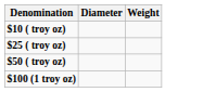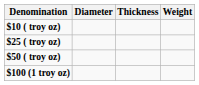 <table class="wikitable sortable">
 <tr>
 <th>Denomination</th>
 <th>Diameter</th>
+<th>Thickness</th>
 <th>Weight</th>
 </tr>
 <tr>
 <td><strong>$10 ( troy oz)</strong></td>
+<td></td>
 <td></td>
 <td></td>
 </tr>
 <tr>
 <td><strong>$25 ( troy oz)</strong></td>
 <td></td>
 <td></td>
+<td></td>
 </tr>
 <tr>
 <td><strong>$50 ( troy oz)</strong></td>
+<td></td>
 <td></td>
 <td></td>
 </tr>
 <tr>
 <td><strong>$100 (1 troy oz)</strong></td>
 <td></td>
 <td></td>
+<td></td>
 </tr>
 </table>
